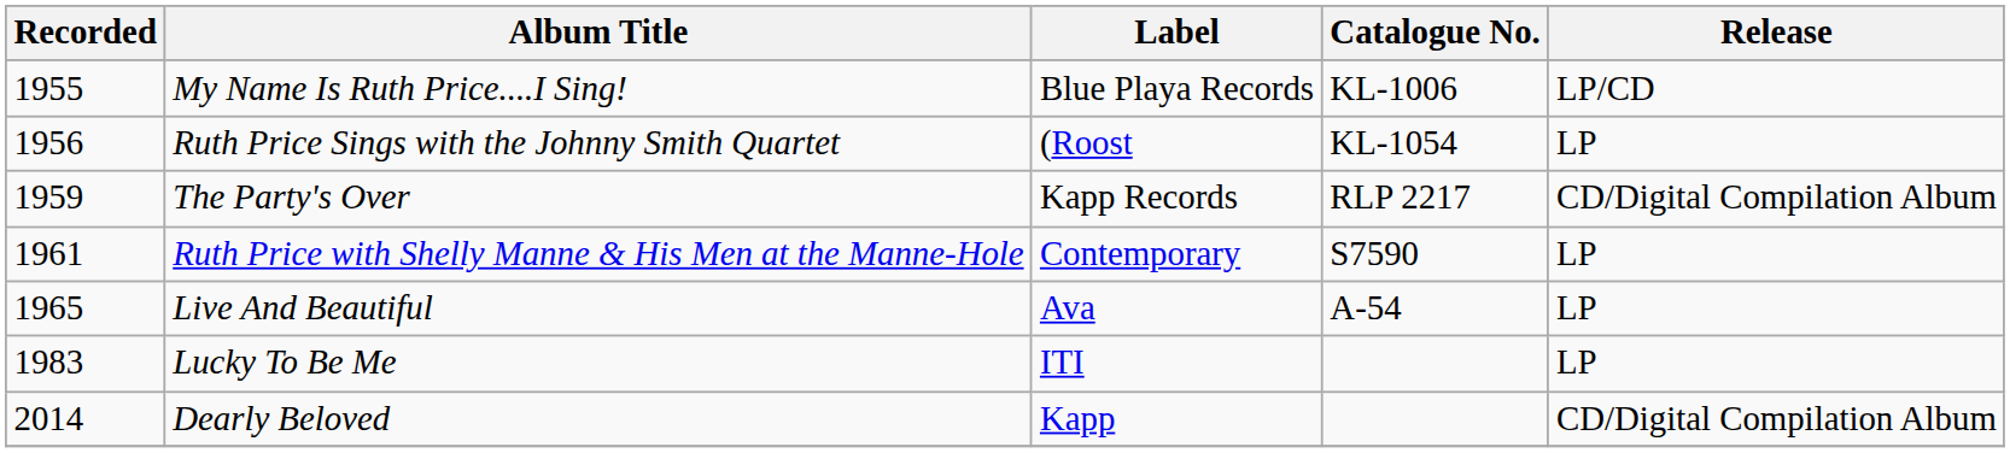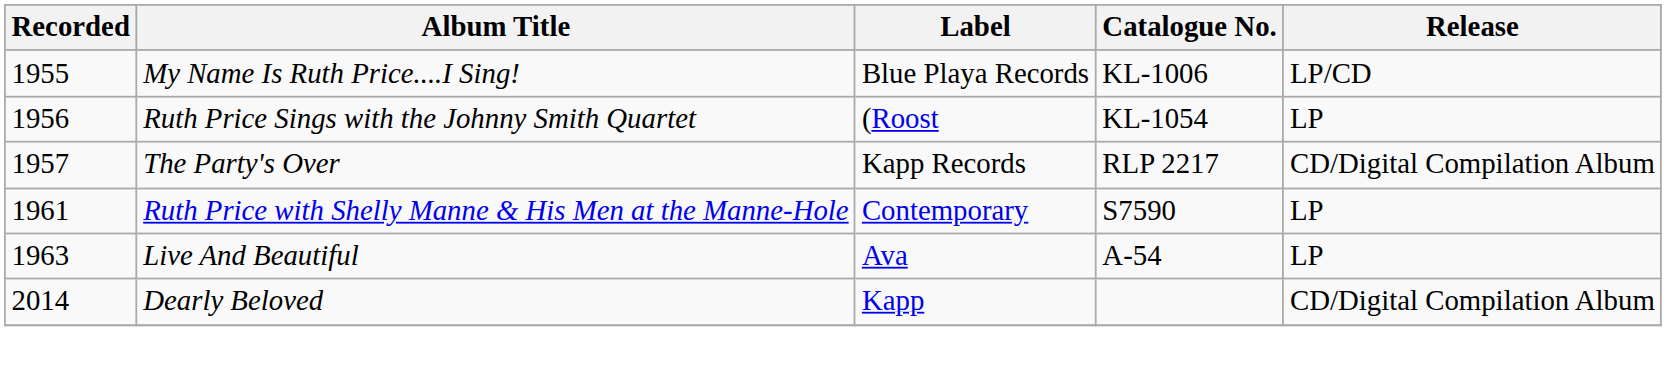 <table class="wikitable">
 <tr bgcolor="#CCCCC">
 <th>Recorded</th>
 <th>Album Title</th>
 <th>Label</th>
 <th>Catalogue No.</th>
 <th>Release</th>
 </tr>
 <tr>
 <td>1955</td>
 <td><em>My Name Is Ruth Price....I Sing!</em></td>
 <td>Blue Playa Records</td>
 <td>KL-1006</td>
 <td>LP/CD</td>
 </tr>
 <tr>
 <td>1956</td>
 <td><em>Ruth Price Sings with the Johnny Smith Quartet</em></td>
 <td>(<a href='#'>Roost</a></td>
 <td>KL-1054</td>
 <td>LP</td>
 </tr>
 <tr>
-<td>1959</td>
+<td>1957</td>
 <td><em>The Party's Over</em></td>
 <td>Kapp Records</td>
 <td>RLP 2217</td>
 <td>CD/Digital Compilation Album</td>
 </tr>
 <tr>
 <td>1961</td>
 <td><em><a href='#'>Ruth Price with Shelly Manne & His Men at the Manne-Hole</a></em></td>
 <td><a href='#'>Contemporary</a></td>
 <td>S7590</td>
 <td>LP</td>
 </tr>
 <tr>
-<td>1965</td>
+<td>1963</td>
 <td><em>Live And Beautiful</em></td>
 <td><a href='#'>Ava</a></td>
 <td>A-54</td>
-<td>LP</td>
-</tr>
-<tr>
-<td>1983</td>
-<td><em>Lucky To Be Me</em></td>
-<td><a href='#'>ITI</a></td>
-<td></td>
 <td>LP</td>
 </tr>
 <tr>
 <td>2014</td>
 <td><em>Dearly Beloved</em></td>
 <td><a href='#'>Kapp</a></td>
 <td></td>
 <td>CD/Digital Compilation Album</td>
 </tr>
 <tr>
 </tr>
 </table>
